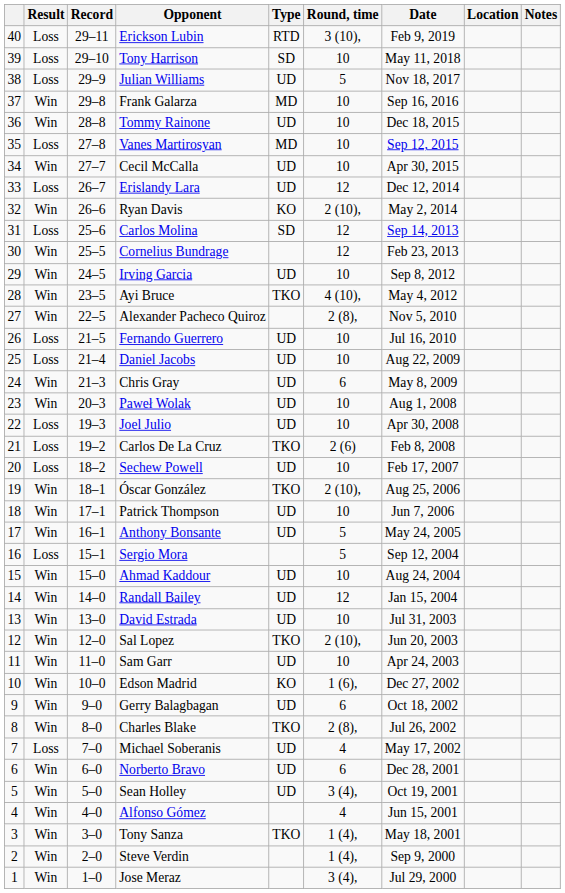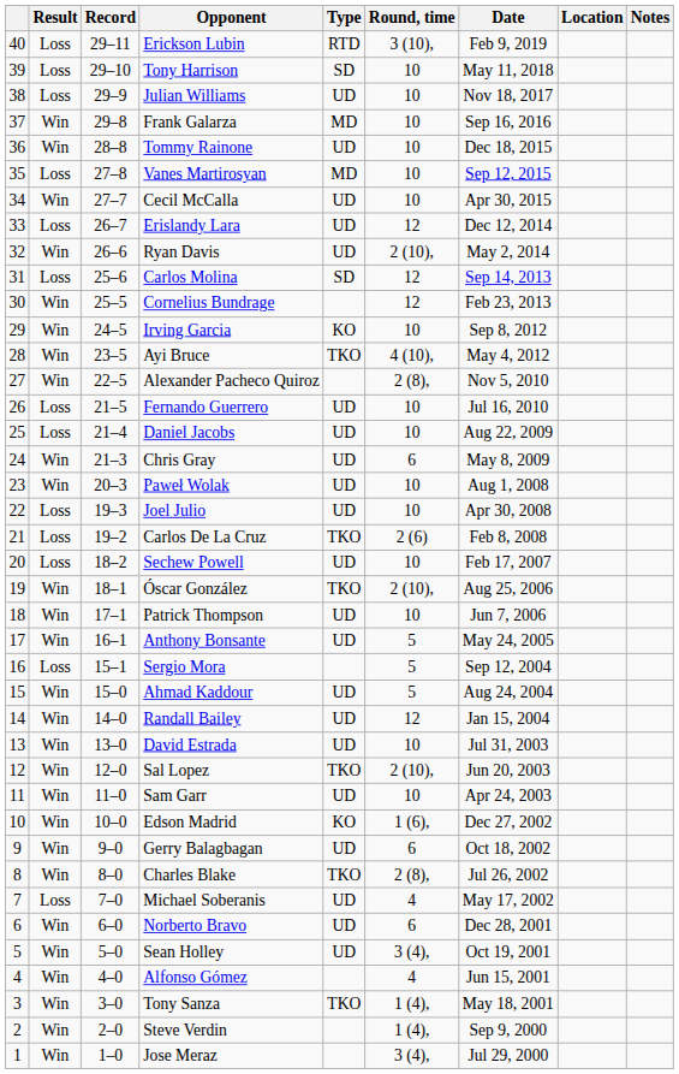 <table class="wikitable" style="text-align:center">
 <tr>
 <th></th>
 <th>Result</th>
 <th>Record</th>
 <th>Opponent</th>
 <th>Type</th>
 <th>Round, time</th>
 <th>Date</th>
 <th>Location</th>
 <th>Notes</th>
 </tr>
 <tr>
 <td>40</td>
 <td>Loss</td>
 <td>29–11</td>
 <td style="text-align:left;"><a href='#'>Erickson Lubin</a></td>
 <td>RTD</td>
 <td>3 (10), </td>
 <td>Feb 9, 2019</td>
 <td style="text-align:left;"></td>
 <td></td>
 </tr>
 <tr>
 <td>39</td>
 <td>Loss</td>
 <td>29–10</td>
 <td style="text-align:left;"><a href='#'>Tony Harrison</a></td>
 <td>SD</td>
 <td>10</td>
 <td>May 11, 2018</td>
 <td style="text-align:left;"></td>
 <td></td>
 </tr>
 <tr>
 <td>38</td>
 <td>Loss</td>
 <td>29–9</td>
 <td style="text-align:left;"><a href='#'>Julian Williams</a></td>
 <td>UD</td>
-<td>5</td>
+<td>10</td>
 <td>Nov 18, 2017</td>
 <td style="text-align:left;"></td>
 <td></td>
 </tr>
 <tr>
 <td>37</td>
 <td>Win</td>
 <td>29–8</td>
 <td style="text-align:left;">Frank Galarza</td>
 <td>MD</td>
 <td>10</td>
 <td>Sep 16, 2016</td>
 <td style="text-align:left;"></td>
 <td></td>
 </tr>
 <tr>
 <td>36</td>
 <td>Win</td>
 <td>28–8</td>
 <td style="text-align:left;"><a href='#'>Tommy Rainone</a></td>
 <td>UD</td>
 <td>10</td>
 <td>Dec 18, 2015</td>
 <td style="text-align:left;"></td>
 <td></td>
 </tr>
 <tr>
 <td>35</td>
 <td>Loss</td>
 <td>27–8</td>
 <td style="text-align:left;"><a href='#'>Vanes Martirosyan</a></td>
 <td>MD</td>
 <td>10</td>
 <td><a href='#'>Sep 12, 2015</a></td>
 <td style="text-align:left;"></td>
 <td></td>
 </tr>
 <tr>
 <td>34</td>
 <td>Win</td>
 <td>27–7</td>
 <td style="text-align:left;">Cecil McCalla</td>
 <td>UD</td>
 <td>10</td>
 <td>Apr 30, 2015</td>
 <td style="text-align:left;"></td>
 <td></td>
 </tr>
 <tr>
 <td>33</td>
 <td>Loss</td>
 <td>26–7</td>
 <td style="text-align:left;"><a href='#'>Erislandy Lara</a></td>
 <td>UD</td>
 <td>12</td>
 <td>Dec 12, 2014</td>
 <td style="text-align:left;"></td>
 <td style="text-align:left;"></td>
 </tr>
 <tr>
 <td>32</td>
 <td>Win</td>
 <td>26–6</td>
 <td style="text-align:left;">Ryan Davis</td>
-<td>KO</td>
+<td>UD</td>
 <td>2 (10), </td>
 <td>May 2, 2014</td>
 <td style="text-align:left;"></td>
 <td></td>
 </tr>
 <tr>
 <td>31</td>
 <td>Loss</td>
 <td>25–6</td>
 <td style="text-align:left;"><a href='#'>Carlos Molina</a></td>
 <td>SD</td>
 <td>12</td>
 <td><a href='#'>Sep 14, 2013</a></td>
 <td style="text-align:left;"></td>
 <td style="text-align:left;"></td>
 </tr>
 <tr>
 <td>30</td>
 <td>Win</td>
 <td>25–5</td>
 <td style="text-align:left;"><a href='#'>Cornelius Bundrage</a></td>
 <td></td>
 <td>12</td>
 <td>Feb 23, 2013</td>
 <td style="text-align:left;"></td>
 <td style="text-align:left;"></td>
 </tr>
 <tr>
 <td>29</td>
 <td>Win</td>
 <td>24–5</td>
 <td style="text-align:left;"><a href='#'>Irving Garcia</a></td>
-<td>UD</td>
+<td>KO</td>
 <td>10</td>
 <td>Sep 8, 2012</td>
 <td style="text-align:left;"></td>
 <td></td>
 </tr>
 <tr>
 <td>28</td>
 <td>Win</td>
 <td>23–5</td>
 <td style="text-align:left;">Ayi Bruce</td>
 <td>TKO</td>
 <td>4 (10), </td>
 <td>May 4, 2012</td>
 <td style="text-align:left;"></td>
 <td></td>
 </tr>
 <tr>
 <td>27</td>
 <td>Win</td>
 <td>22–5</td>
 <td style="text-align:left;">Alexander Pacheco Quiroz</td>
 <td></td>
 <td>2 (8), </td>
 <td>Nov 5, 2010</td>
 <td style="text-align:left;"></td>
 <td></td>
 </tr>
 <tr>
 <td>26</td>
 <td>Loss</td>
 <td>21–5</td>
 <td style="text-align:left;"><a href='#'>Fernando Guerrero</a></td>
 <td>UD</td>
 <td>10</td>
 <td>Jul 16, 2010</td>
 <td style="text-align:left;"></td>
 <td style="text-align:left;"></td>
 </tr>
 <tr>
 <td>25</td>
 <td>Loss</td>
 <td>21–4</td>
 <td style="text-align:left;"><a href='#'>Daniel Jacobs</a></td>
 <td>UD</td>
 <td>10</td>
 <td>Aug 22, 2009</td>
 <td style="text-align:left;"></td>
 <td style="text-align:left;"></td>
 </tr>
 <tr>
 <td>24</td>
 <td>Win</td>
 <td>21–3</td>
 <td style="text-align:left;">Chris Gray</td>
 <td>UD</td>
 <td>6</td>
 <td>May 8, 2009</td>
 <td style="text-align:left;"></td>
 <td></td>
 </tr>
 <tr>
 <td>23</td>
 <td>Win</td>
 <td>20–3</td>
 <td style="text-align:left;"><a href='#'>Paweł Wolak</a></td>
 <td>UD</td>
 <td>10</td>
 <td>Aug 1, 2008</td>
 <td style="text-align:left;"></td>
 <td></td>
 </tr>
 <tr>
 <td>22</td>
 <td>Loss</td>
 <td>19–3</td>
 <td style="text-align:left;"><a href='#'>Joel Julio</a></td>
 <td>UD</td>
 <td>10</td>
 <td>Apr 30, 2008</td>
 <td style="text-align:left;"></td>
 <td></td>
 </tr>
 <tr>
 <td>21</td>
 <td>Loss</td>
 <td>19–2</td>
 <td style="text-align:left;">Carlos De La Cruz</td>
 <td>TKO</td>
 <td>2 (6)</td>
 <td>Feb 8, 2008</td>
 <td style="text-align:left;"></td>
 <td></td>
 </tr>
 <tr>
 <td>20</td>
 <td>Loss</td>
 <td>18–2</td>
 <td style="text-align:left;"><a href='#'>Sechew Powell</a></td>
 <td>UD</td>
 <td>10</td>
 <td>Feb 17, 2007</td>
 <td style="text-align:left;"></td>
 <td></td>
 </tr>
 <tr>
 <td>19</td>
 <td>Win</td>
 <td>18–1</td>
 <td style="text-align:left;">Óscar González</td>
 <td>TKO</td>
 <td>2 (10), </td>
 <td>Aug 25, 2006</td>
 <td style="text-align:left;"></td>
 <td></td>
 </tr>
 <tr>
 <td>18</td>
 <td>Win</td>
 <td>17–1</td>
 <td style="text-align:left;">Patrick Thompson</td>
 <td>UD</td>
 <td>10</td>
 <td>Jun 7, 2006</td>
 <td style="text-align:left;"></td>
 <td></td>
 </tr>
 <tr>
 <td>17</td>
 <td>Win</td>
 <td>16–1</td>
 <td style="text-align:left;"><a href='#'>Anthony Bonsante</a></td>
 <td>UD</td>
 <td>5</td>
 <td>May 24, 2005</td>
 <td style="text-align:left;"></td>
 <td></td>
 </tr>
 <tr>
 <td>16</td>
 <td>Loss</td>
 <td>15–1</td>
 <td style="text-align:left;"><a href='#'>Sergio Mora</a></td>
 <td></td>
 <td>5</td>
 <td>Sep 12, 2004</td>
 <td style="text-align:left;"></td>
 <td style="text-align:left;"></td>
 </tr>
 <tr>
 <td>15</td>
 <td>Win</td>
 <td>15–0</td>
 <td style="text-align:left;"><a href='#'>Ahmad Kaddour</a></td>
 <td>UD</td>
-<td>10</td>
+<td>5</td>
 <td>Aug 24, 2004</td>
 <td style="text-align:left;"></td>
 <td style="text-align:left;"></td>
 </tr>
 <tr>
 <td>14</td>
 <td>Win</td>
 <td>14–0</td>
 <td style="text-align:left;"><a href='#'>Randall Bailey</a></td>
 <td>UD</td>
 <td>12</td>
 <td>Jan 15, 2004</td>
 <td style="text-align:left;"></td>
 <td style="text-align:left;"></td>
 </tr>
 <tr>
 <td>13</td>
 <td>Win</td>
 <td>13–0</td>
 <td style="text-align:left;"><a href='#'>David Estrada</a></td>
 <td>UD</td>
 <td>10</td>
 <td>Jul 31, 2003</td>
 <td style="text-align:left;"></td>
 <td></td>
 </tr>
 <tr>
 <td>12</td>
 <td>Win</td>
 <td>12–0</td>
 <td style="text-align:left;">Sal Lopez</td>
 <td>TKO</td>
 <td>2 (10), </td>
 <td>Jun 20, 2003</td>
 <td style="text-align:left;"></td>
 <td></td>
 </tr>
 <tr>
 <td>11</td>
 <td>Win</td>
 <td>11–0</td>
 <td style="text-align:left;">Sam Garr</td>
 <td>UD</td>
 <td>10</td>
 <td>Apr 24, 2003</td>
 <td style="text-align:left;"></td>
 <td></td>
 </tr>
 <tr>
 <td>10</td>
 <td>Win</td>
 <td>10–0</td>
 <td style="text-align:left;">Edson Madrid</td>
 <td>KO</td>
 <td>1 (6), </td>
 <td>Dec 27, 2002</td>
 <td style="text-align:left;"></td>
 <td></td>
 </tr>
 <tr>
 <td>9</td>
 <td>Win</td>
 <td>9–0</td>
 <td style="text-align:left;">Gerry Balagbagan</td>
 <td>UD</td>
 <td>6</td>
 <td>Oct 18, 2002</td>
 <td style="text-align:left;"></td>
 <td></td>
 </tr>
 <tr>
 <td>8</td>
 <td>Win</td>
 <td>8–0</td>
 <td style="text-align:left;">Charles Blake</td>
 <td>TKO</td>
 <td>2 (8), </td>
 <td>Jul 26, 2002</td>
 <td style="text-align:left;"></td>
 <td></td>
 </tr>
 <tr>
 <td>7</td>
 <td>Loss</td>
 <td>7–0</td>
 <td style="text-align:left;">Michael Soberanis</td>
 <td>UD</td>
 <td>4</td>
 <td>May 17, 2002</td>
 <td style="text-align:left;"></td>
 <td></td>
 </tr>
 <tr>
 <td>6</td>
 <td>Win</td>
 <td>6–0</td>
 <td style="text-align:left;"><a href='#'>Norberto Bravo</a></td>
 <td>UD</td>
 <td>6</td>
 <td>Dec 28, 2001</td>
 <td style="text-align:left;"></td>
 <td></td>
 </tr>
 <tr>
 <td>5</td>
 <td>Win</td>
 <td>5–0</td>
 <td style="text-align:left;">Sean Holley</td>
 <td>UD</td>
 <td>3 (4), </td>
 <td>Oct 19, 2001</td>
 <td style="text-align:left;"></td>
 <td></td>
 </tr>
 <tr>
 <td>4</td>
 <td>Win</td>
 <td>4–0</td>
 <td style="text-align:left;"><a href='#'>Alfonso Gómez</a></td>
 <td></td>
 <td>4</td>
 <td>Jun 15, 2001</td>
 <td style="text-align:left;"></td>
 <td></td>
 </tr>
 <tr>
 <td>3</td>
 <td>Win</td>
 <td>3–0</td>
 <td style="text-align:left;">Tony Sanza</td>
 <td>TKO</td>
 <td>1 (4), </td>
 <td>May 18, 2001</td>
 <td style="text-align:left;"></td>
 <td></td>
 </tr>
 <tr>
 <td>2</td>
 <td>Win</td>
 <td>2–0</td>
 <td style="text-align:left;">Steve Verdin</td>
 <td></td>
 <td>1 (4), </td>
 <td>Sep 9, 2000</td>
 <td style="text-align:left;"></td>
 <td></td>
 </tr>
 <tr>
 <td>1</td>
 <td>Win</td>
 <td>1–0</td>
 <td style="text-align:left;">Jose Meraz</td>
 <td></td>
 <td>3 (4), </td>
 <td>Jul 29, 2000</td>
 <td style="text-align:left;"></td>
 <td></td>
 </tr>
 </table>
